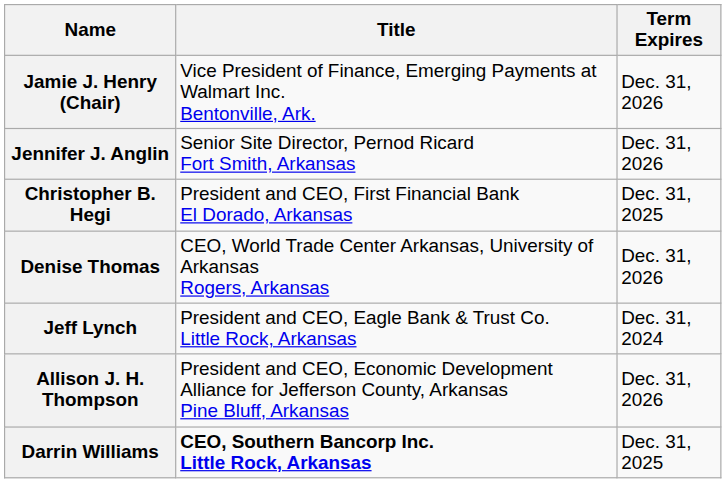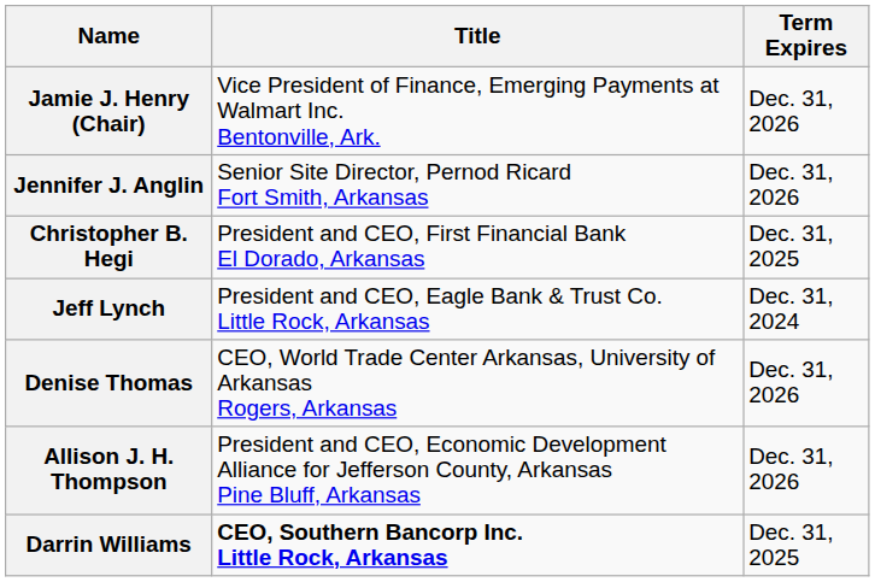 <table class="wikitable sortable">
 <tr>
 <th>Name</th>
 <th>Title</th>
 <th>Term Expires</th>
 </tr>
 <tr>
 <th>Jamie J. Henry<br>(Chair)</th>
 <td>Vice President of Finance, Emerging Payments at Walmart Inc.<br><a href='#'>Bentonville, Ark.</a></td>
 <td>Dec. 31, 2026</td>
 </tr>
 <tr>
 <th>Jennifer J. Anglin<br></th>
 <td>Senior Site Director, Pernod Ricard<br><a href='#'>Fort Smith, Arkansas</a></td>
 <td>Dec. 31, 2026</td>
 </tr>
 <tr>
 <th>Christopher B. Hegi</th>
 <td>President and CEO, First Financial Bank<br><a href='#'>El Dorado, Arkansas</a></td>
 <td>Dec. 31, 2025</td>
 </tr>
 <tr>
+<th>Jeff Lynch</th>
+<td>President and CEO, Eagle Bank & Trust Co.<br><a href='#'>Little Rock, Arkansas</a></td>
+<td>Dec. 31, 2024</td>
+</tr>
+<tr>
 <th>Denise Thomas</th>
 <td>CEO, World Trade Center Arkansas, University of Arkansas<br><a href='#'>Rogers, Arkansas</a></td>
 <td>Dec. 31, 2026</td>
-</tr>
-<tr>
-<th>Jeff Lynch</th>
-<td>President and CEO, Eagle Bank & Trust Co.<br><a href='#'>Little Rock, Arkansas</a></td>
-<td>Dec. 31, 2024</td>
 </tr>
 <tr>
 <th>Allison J. H. Thompson</th>
 <td>President and CEO, Economic Development Alliance for Jefferson County, Arkansas<br><a href='#'>Pine Bluff, Arkansas</a></td>
 <td>Dec. 31, 2026</td>
 </tr>
 <tr>
 <th>Darrin Williams</th>
 <td><strong>CEO, Southern Bancorp Inc.<br><a href='#'>Little Rock, Arkansas</a></strong></td>
 <td>Dec. 31, 2025</td>
 </tr>
 </table>
